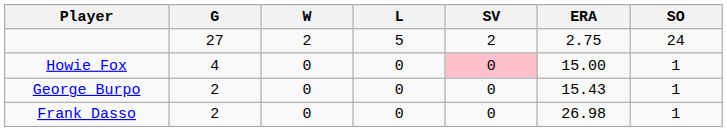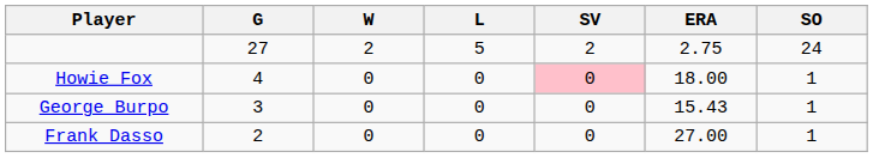 <table class="wikitable sortable">
 <tr>
 <th bgcolor="#DDDDFF" width="16%">Player</th>
 <th bgcolor="#DDDDFF" width="9%">G</th>
 <th bgcolor="#DDDDFF" width="9%">W</th>
 <th bgcolor="#DDDDFF" width="9%">L</th>
 <th bgcolor="#DDDDFF" width="9%">SV</th>
 <th bgcolor="#DDDDFF" width="9%">ERA</th>
 <th bgcolor="#DDDDFF" width="9%">SO</th>
 </tr>
 <tr align="center">
 <td></td>
 <td>27</td>
 <td>2</td>
 <td>5</td>
 <td>2</td>
 <td>2.75</td>
 <td>24</td>
 </tr>
 <tr align="center">
 <td><a href='#'>Howie Fox</a></td>
 <td>4</td>
 <td>0</td>
 <td>0</td>
 <td style="background: pink;">0</td>
-<td>15.00</td>
+<td>18.00</td>
 <td>1</td>
 </tr>
 <tr align=center>
 <td><a href='#'>George Burpo</a></td>
-<td>2</td>
+<td>3</td>
 <td>0</td>
 <td>0</td>
 <td>0</td>
 <td>15.43</td>
 <td>1</td>
 </tr>
 <tr align=center>
 <td><a href='#'>Frank Dasso</a></td>
 <td>2</td>
 <td>0</td>
 <td>0</td>
 <td>0</td>
-<td>26.98</td>
+<td>27.00</td>
 <td>1</td>
 </tr>
 </table>
